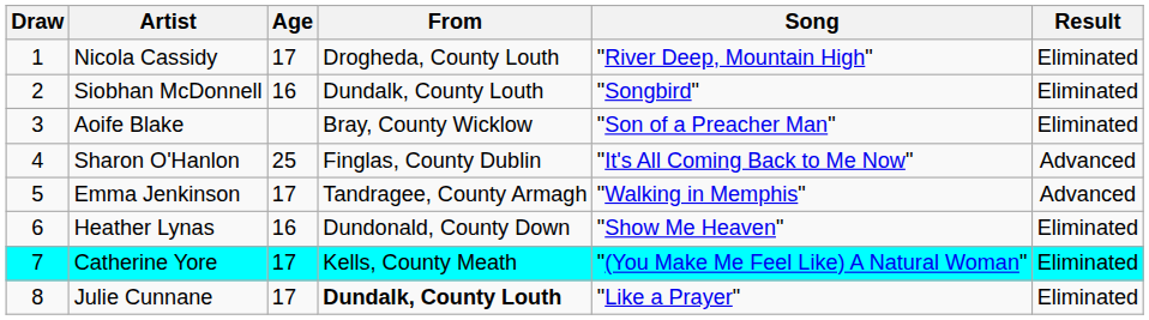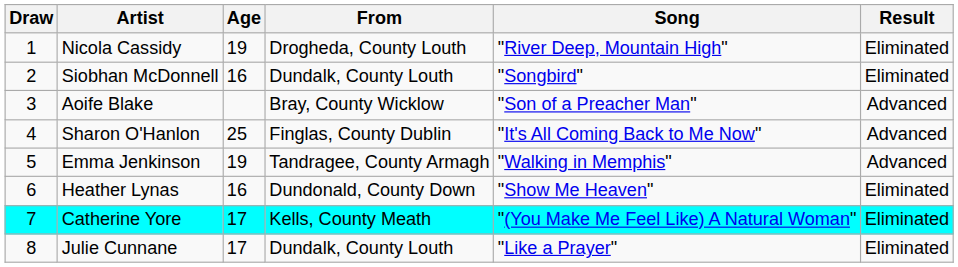 <table class="sortable wikitable" style="margin: 1em auto 1em auto; text-align:center">
 <tr>
 <th>Draw</th>
 <th>Artist</th>
 <th>Age</th>
 <th>From</th>
 <th>Song </th>
 <th>Result</th>
 </tr>
 <tr>
 <td>1</td>
 <td align="left">Nicola Cassidy</td>
-<td align="left">17</td>
+<td align="left">19</td>
 <td align="left">Drogheda, County Louth</td>
 <td align="left">"<a href='#'>River Deep, Mountain High</a>" </td>
 <td>Eliminated</td>
 </tr>
 <tr>
 <td>2</td>
 <td align="left">Siobhan McDonnell</td>
 <td align="left">16</td>
 <td align="left">Dundalk, County Louth</td>
 <td align="left">"<a href='#'>Songbird</a>" </td>
 <td>Eliminated</td>
 </tr>
 <tr>
 <td>3</td>
 <td align="left">Aoife Blake</td>
 <td align="left"></td>
 <td align="left">Bray, County Wicklow</td>
 <td align="left">"<a href='#'>Son of a Preacher Man</a>" </td>
-<td>Eliminated</td>
+<td>Advanced</td>
 </tr>
 <tr>
 <td>4</td>
 <td align="left">Sharon O'Hanlon</td>
 <td align="left">25</td>
 <td align="left">Finglas, County Dublin</td>
 <td align="left">"<a href='#'>It's All Coming Back to Me Now</a>" </td>
 <td>Advanced</td>
 </tr>
 <tr>
 <td>5</td>
 <td align="left">Emma Jenkinson</td>
-<td align="left">17</td>
+<td align="left">19</td>
 <td align="left">Tandragee, County Armagh</td>
 <td align="left">"<a href='#'>Walking in Memphis</a>" </td>
 <td>Advanced</td>
 </tr>
 <tr>
 <td>6</td>
 <td align="left">Heather Lynas</td>
 <td align="left">16</td>
 <td align="left">Dundonald, County Down</td>
 <td align="left">"<a href='#'>Show Me Heaven</a>" </td>
 <td>Eliminated</td>
 </tr>
 <tr style="background:cyan;">
 <td>7</td>
 <td align="left">Catherine Yore</td>
 <td align="left">17</td>
 <td align="left">Kells, County Meath</td>
 <td align="left">"<a href='#'>(You Make Me Feel Like) A Natural Woman</a>" </td>
 <td>Eliminated</td>
 </tr>
 <tr>
 <td>8</td>
 <td align="left">Julie Cunnane</td>
 <td align="left">17</td>
-<td align="left"><strong>Dundalk, County Louth</strong></td>
+<td align="left">Dundalk, County Louth</td>
 <td align="left">"<a href='#'>Like a Prayer</a>" </td>
 <td>Eliminated</td>
 </tr>
 </table>
